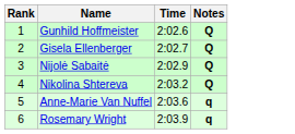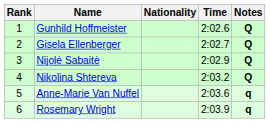 <table class="wikitable sortable" style="text-align:center">
 <tr>
 <th>Rank</th>
 <th>Name</th>
+<th>Nationality</th>
 <th>Time</th>
 <th>Notes</th>
 </tr>
 <tr bgcolor=ccffcc>
 <td>1</td>
 <td align=left><a href='#'>Gunhild Hoffmeister</a></td>
+<td align=left></td>
 <td>2:02.6</td>
 <td><strong>Q</strong></td>
 </tr>
 <tr bgcolor=ccffcc>
 <td>2</td>
 <td align=left><a href='#'>Gisela Ellenberger</a></td>
+<td align=left></td>
 <td>2:02.7</td>
 <td><strong>Q</strong></td>
 </tr>
 <tr bgcolor=ccffcc>
 <td>3</td>
 <td align=left><a href='#'>Nijolė Sabaitė</a></td>
+<td align=left></td>
 <td>2:02.9</td>
 <td><strong>Q</strong></td>
 </tr>
 <tr bgcolor=ccffcc>
 <td>4</td>
 <td align=left><a href='#'>Nikolina Shtereva</a></td>
+<td align=left></td>
 <td>2:03.2</td>
 <td><strong>Q</strong></td>
 </tr>
 <tr bgcolor=ddffdd>
 <td>5</td>
 <td align=left><a href='#'>Anne-Marie Van Nuffel</a></td>
+<td align=left></td>
 <td>2:03.6</td>
 <td><strong>q</strong></td>
 </tr>
 <tr bgcolor=ddffdd>
 <td>6</td>
 <td align=left><a href='#'>Rosemary Wright</a></td>
+<td align=left></td>
 <td>2:03.9</td>
 <td><strong>q</strong></td>
 </tr>
 </table>
